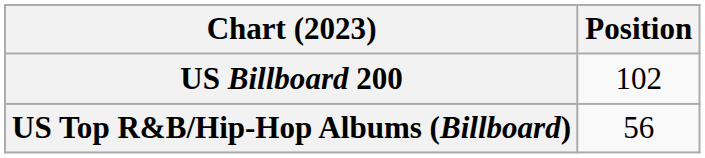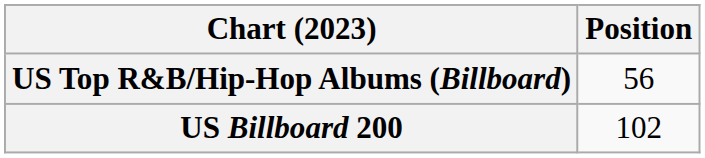 <table class="wikitable sortable plainrowheaders" style="text-align:center">
 <tr>
 <th scope="col">Chart (2023)</th>
 <th scope="col">Position</th>
 </tr>
 <tr>
+<th scope="row">US Top R&B/Hip-Hop Albums (<em>Billboard</em>)</th>
+<td>56</td>
+</tr>
+<tr>
 <th scope="row">US <em>Billboard</em> 200</th>
 <td>102</td>
 </tr>
-<tr>
-<th scope="row">US Top R&B/Hip-Hop Albums (<em>Billboard</em>)</th>
-<td>56</td>
-</tr>
 </table>
